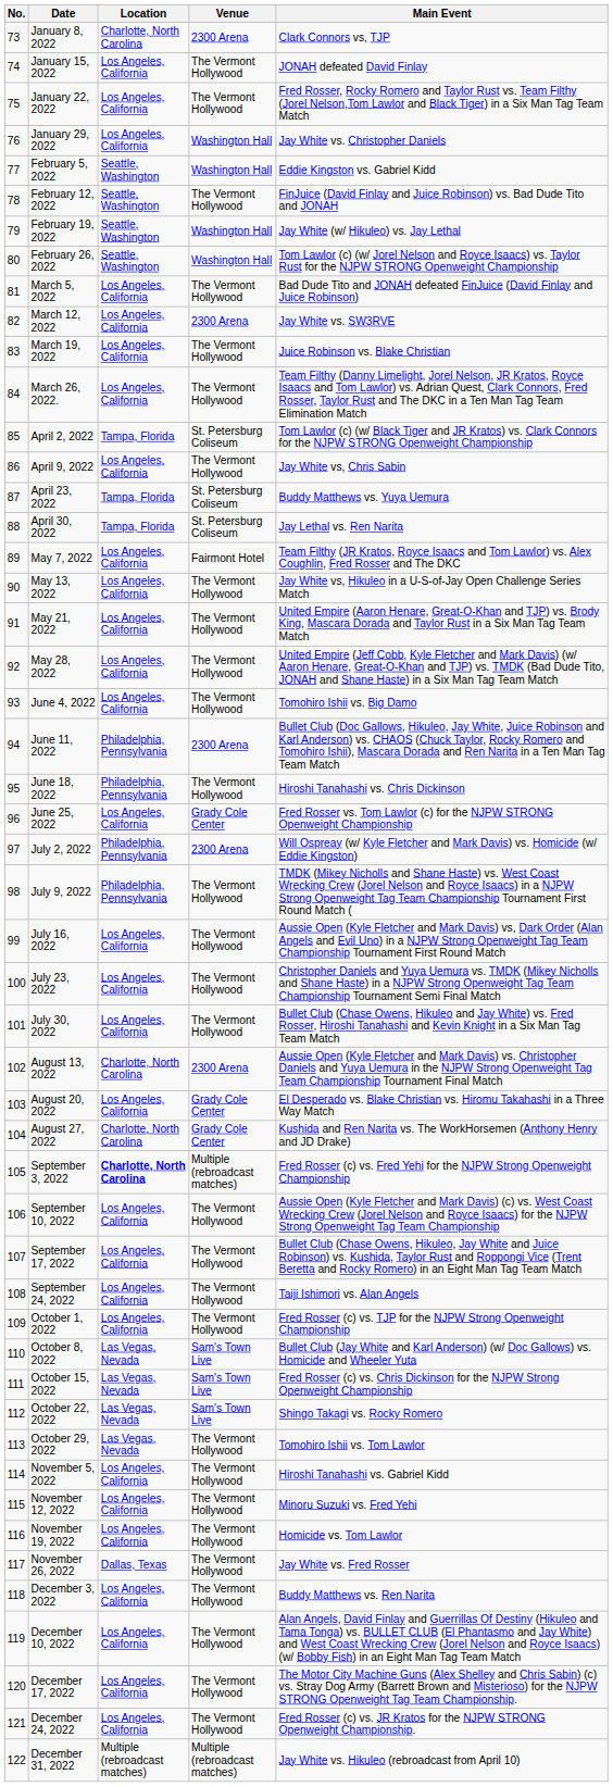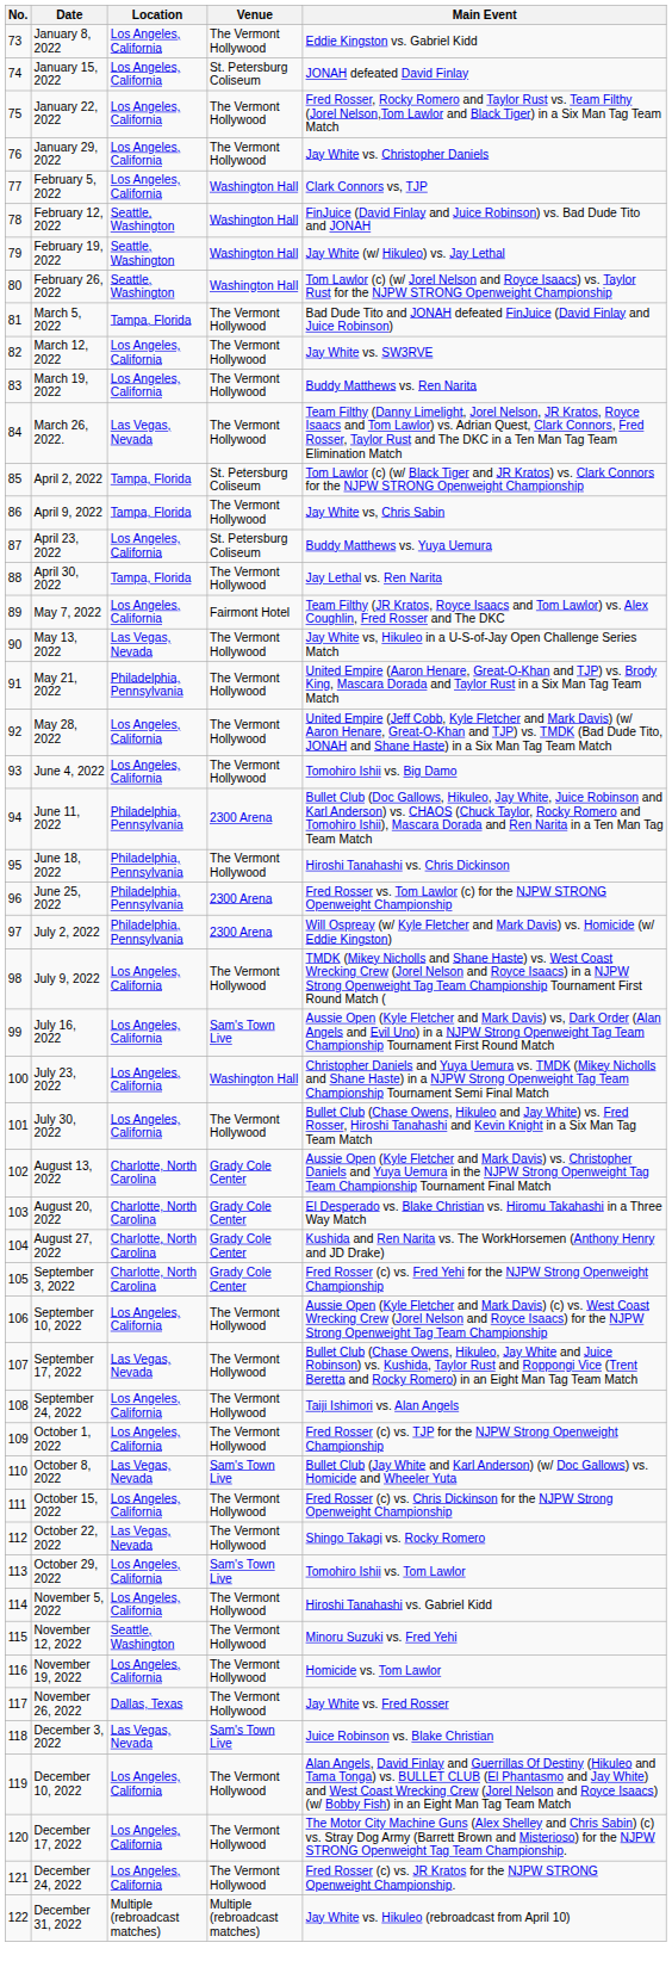 <table class="wikitable sortable">
 <tr>
 <th>No.</th>
 <th>Date</th>
 <th>Location</th>
 <th>Venue</th>
 <th>Main Event</th>
 </tr>
 <tr>
 <td>73</td>
 <td>January 8, 2022</td>
-<td><a href='#'>Charlotte, North Carolina</a></td>
-<td><a href='#'>2300 Arena</a></td>
-<td><a href='#'>Clark Connors</a> vs, <a href='#'>TJP</a></td>
+<td><a href='#'>Los Angeles, California</a></td>
+<td>The Vermont Hollywood</td>
+<td><a href='#'>Eddie Kingston</a> vs. Gabriel Kidd</td>
 </tr>
 <tr>
 <td>74</td>
 <td>January 15, 2022</td>
 <td><a href='#'>Los Angeles, California</a></td>
-<td>The Vermont Hollywood</td>
+<td>St. Petersburg Coliseum</td>
 <td><a href='#'>JONAH</a> defeated <a href='#'>David Finlay</a></td>
 </tr>
 <tr>
 <td>75</td>
 <td>January 22, 2022</td>
 <td><a href='#'>Los Angeles, California</a></td>
 <td>The Vermont Hollywood</td>
 <td><a href='#'>Fred Rosser</a>, <a href='#'>Rocky Romero</a> and <a href='#'>Taylor Rust</a> vs. <a href='#'>Team Filthy</a> (<a href='#'>Jorel Nelson</a>,<a href='#'>Tom Lawlor</a> and <a href='#'>Black Tiger</a>) in a Six Man Tag Team Match</td>
 </tr>
 <tr>
 <td>76</td>
 <td>January 29, 2022</td>
 <td><a href='#'>Los Angeles, California</a></td>
-<td><a href='#'>Washington Hall</a></td>
+<td>The Vermont Hollywood</td>
 <td><a href='#'>Jay White</a> vs. <a href='#'>Christopher Daniels</a></td>
 </tr>
 <tr>
 <td>77</td>
 <td>February 5, 2022</td>
-<td><a href='#'>Seattle, Washington</a></td>
+<td><a href='#'>Los Angeles, California</a></td>
 <td><a href='#'>Washington Hall</a></td>
-<td><a href='#'>Eddie Kingston</a> vs. Gabriel Kidd</td>
+<td><a href='#'>Clark Connors</a> vs, <a href='#'>TJP</a></td>
 </tr>
 <tr>
 <td>78</td>
 <td>February 12, 2022</td>
 <td><a href='#'>Seattle, Washington</a></td>
-<td>The Vermont Hollywood</td>
+<td><a href='#'>Washington Hall</a></td>
 <td><a href='#'>FinJuice</a> (<a href='#'>David Finlay</a> and <a href='#'>Juice Robinson</a>) vs. Bad Dude Tito and <a href='#'>JONAH</a></td>
 </tr>
 <tr>
 <td>79</td>
 <td>February 19, 2022</td>
 <td><a href='#'>Seattle, Washington</a></td>
 <td><a href='#'>Washington Hall</a></td>
 <td><a href='#'>Jay White</a> (w/ <a href='#'>Hikuleo</a>) vs. <a href='#'>Jay Lethal</a></td>
 </tr>
 <tr>
 <td>80</td>
 <td>February 26, 2022</td>
 <td><a href='#'>Seattle, Washington</a></td>
 <td><a href='#'>Washington Hall</a></td>
 <td><a href='#'>Tom Lawlor</a> (c) (w/ <a href='#'>Jorel Nelson</a> and <a href='#'>Royce Isaacs</a>) vs. <a href='#'>Taylor Rust</a> for the <a href='#'>NJPW STRONG Openweight Championship</a></td>
 </tr>
 <tr>
 <td>81</td>
 <td>March 5, 2022</td>
-<td><a href='#'>Los Angeles, California</a></td>
+<td><a href='#'>Tampa, Florida</a></td>
 <td>The Vermont Hollywood</td>
 <td>Bad Dude Tito and <a href='#'>JONAH</a> defeated <a href='#'>FinJuice</a> (<a href='#'>David Finlay</a> and <a href='#'>Juice Robinson</a>)</td>
 </tr>
 <tr>
 <td>82</td>
 <td>March 12, 2022</td>
 <td><a href='#'>Los Angeles, California</a></td>
-<td><a href='#'>2300 Arena</a></td>
+<td>The Vermont Hollywood</td>
 <td><a href='#'>Jay White</a> vs. <a href='#'>SW3RVE</a></td>
 </tr>
 <tr>
 <td>83</td>
 <td>March 19, 2022</td>
 <td><a href='#'>Los Angeles, California</a></td>
 <td>The Vermont Hollywood</td>
-<td><a href='#'>Juice Robinson</a> vs. <a href='#'>Blake Christian</a></td>
+<td><a href='#'>Buddy Matthews</a> vs. <a href='#'>Ren Narita</a></td>
 </tr>
 <tr>
 <td>84</td>
 <td>March 26, 2022.</td>
-<td><a href='#'>Los Angeles, California</a></td>
+<td><a href='#'>Las Vegas, Nevada</a></td>
 <td>The Vermont Hollywood</td>
 <td><a href='#'>Team Filthy</a> (<a href='#'>Danny Limelight</a>, <a href='#'>Jorel Nelson</a>, <a href='#'>JR Kratos</a>, <a href='#'>Royce Isaacs</a> and <a href='#'>Tom Lawlor</a>) vs. Adrian Quest, <a href='#'>Clark Connors</a>, <a href='#'>Fred Rosser</a>, <a href='#'>Taylor Rust</a> and The DKC in a Ten Man Tag Team Elimination Match</td>
 </tr>
 <tr>
 <td>85</td>
 <td>April 2, 2022</td>
 <td><a href='#'>Tampa, Florida</a></td>
 <td>St. Petersburg Coliseum</td>
 <td><a href='#'>Tom Lawlor</a> (c) (w/ <a href='#'>Black Tiger</a> and <a href='#'>JR Kratos</a>) vs. <a href='#'>Clark Connors</a> for the <a href='#'>NJPW STRONG Openweight Championship</a></td>
 </tr>
 <tr>
 <td>86</td>
 <td>April 9, 2022</td>
-<td><a href='#'>Los Angeles, California</a></td>
+<td><a href='#'>Tampa, Florida</a></td>
 <td>The Vermont Hollywood</td>
 <td><a href='#'>Jay White</a> vs, <a href='#'>Chris Sabin</a></td>
 </tr>
 <tr>
 <td>87</td>
 <td>April 23, 2022</td>
-<td><a href='#'>Tampa, Florida</a></td>
+<td><a href='#'>Los Angeles, California</a></td>
 <td>St. Petersburg Coliseum</td>
 <td><a href='#'>Buddy Matthews</a> vs. <a href='#'>Yuya Uemura</a></td>
 </tr>
 <tr>
 <td>88</td>
 <td>April 30, 2022</td>
 <td><a href='#'>Tampa, Florida</a></td>
-<td>St. Petersburg Coliseum</td>
+<td>The Vermont Hollywood</td>
 <td><a href='#'>Jay Lethal</a> vs. <a href='#'>Ren Narita</a></td>
 </tr>
 <tr>
 <td>89</td>
 <td>May 7, 2022</td>
 <td><a href='#'>Los Angeles, California</a></td>
 <td>Fairmont Hotel</td>
 <td><a href='#'>Team Filthy</a> (<a href='#'>JR Kratos</a>, <a href='#'>Royce Isaacs</a> and <a href='#'>Tom Lawlor</a>) vs. <a href='#'>Alex Coughlin</a>, <a href='#'>Fred Rosser</a> and The DKC</td>
 </tr>
 <tr>
 <td>90</td>
 <td>May 13, 2022</td>
-<td><a href='#'>Los Angeles, California</a></td>
+<td><a href='#'>Las Vegas, Nevada</a></td>
 <td>The Vermont Hollywood</td>
 <td><a href='#'>Jay White</a> vs, <a href='#'>Hikuleo</a> in a U-S-of-Jay Open Challenge Series Match</td>
 </tr>
 <tr>
 <td>91</td>
 <td>May 21, 2022</td>
-<td><a href='#'>Los Angeles, California</a></td>
+<td><a href='#'>Philadelphia, Pennsylvania</a></td>
 <td>The Vermont Hollywood</td>
 <td><a href='#'>United Empire</a> (<a href='#'>Aaron Henare</a>, <a href='#'>Great-O-Khan</a> and <a href='#'>TJP</a>) vs. <a href='#'>Brody King</a>, <a href='#'>Mascara Dorada</a> and <a href='#'>Taylor Rust</a> in a Six Man Tag Team Match</td>
 </tr>
 <tr>
 <td>92</td>
 <td>May 28, 2022</td>
 <td><a href='#'>Los Angeles, California</a></td>
 <td>The Vermont Hollywood</td>
 <td><a href='#'>United Empire</a> (<a href='#'>Jeff Cobb</a>, <a href='#'>Kyle Fletcher</a> and <a href='#'>Mark Davis</a>) (w/ <a href='#'>Aaron Henare</a>, <a href='#'>Great-O-Khan</a> and <a href='#'>TJP</a>) vs. <a href='#'>TMDK</a> (Bad Dude Tito, <a href='#'>JONAH</a> and <a href='#'>Shane Haste</a>) in a Six Man Tag Team Match</td>
 </tr>
 <tr>
 <td>93</td>
 <td>June 4, 2022</td>
 <td><a href='#'>Los Angeles, California</a></td>
 <td>The Vermont Hollywood</td>
 <td><a href='#'>Tomohiro Ishii</a> vs. <a href='#'>Big Damo</a></td>
 </tr>
 <tr>
 <td>94</td>
 <td>June 11, 2022</td>
 <td><a href='#'>Philadelphia, Pennsylvania</a></td>
 <td><a href='#'>2300 Arena</a></td>
 <td><a href='#'>Bullet Club</a> (<a href='#'>Doc Gallows</a>, <a href='#'>Hikuleo</a>, <a href='#'>Jay White</a>, <a href='#'>Juice Robinson</a> and <a href='#'>Karl Anderson</a>) vs. <a href='#'>CHAOS</a> (<a href='#'>Chuck Taylor</a>, <a href='#'>Rocky Romero</a> and <a href='#'>Tomohiro Ishii</a>), <a href='#'>Mascara Dorada</a> and <a href='#'>Ren Narita</a> in a Ten Man Tag Team Match</td>
 </tr>
 <tr>
 <td>95</td>
 <td>June 18, 2022</td>
 <td><a href='#'>Philadelphia, Pennsylvania</a></td>
 <td>The Vermont Hollywood</td>
 <td><a href='#'>Hiroshi Tanahashi</a> vs. <a href='#'>Chris Dickinson</a></td>
 </tr>
 <tr>
 <td>96</td>
 <td>June 25, 2022</td>
-<td><a href='#'>Los Angeles, California</a></td>
-<td><a href='#'>Grady Cole Center</a></td>
+<td><a href='#'>Philadelphia, Pennsylvania</a></td>
+<td><a href='#'>2300 Arena</a></td>
 <td><a href='#'>Fred Rosser</a> vs. <a href='#'>Tom Lawlor</a> (c) for the <a href='#'>NJPW STRONG Openweight Championship</a></td>
 </tr>
 <tr>
 <td>97</td>
 <td>July 2, 2022</td>
 <td><a href='#'>Philadelphia, Pennsylvania</a></td>
 <td><a href='#'>2300 Arena</a></td>
 <td><a href='#'>Will Ospreay</a> (w/ <a href='#'>Kyle Fletcher</a> and <a href='#'>Mark Davis</a>) vs. <a href='#'>Homicide</a> (w/ <a href='#'>Eddie Kingston</a>)</td>
 </tr>
 <tr>
 <td>98</td>
 <td>July 9, 2022</td>
-<td><a href='#'>Philadelphia, Pennsylvania</a></td>
+<td><a href='#'>Los Angeles, California</a></td>
 <td>The Vermont Hollywood</td>
 <td><a href='#'>TMDK</a> (<a href='#'>Mikey Nicholls</a> and <a href='#'>Shane Haste</a>) vs. <a href='#'>West Coast Wrecking Crew</a> (<a href='#'>Jorel Nelson</a> and <a href='#'>Royce Isaacs</a>) in a <a href='#'>NJPW Strong Openweight Tag Team Championship</a> Tournament First Round Match (</td>
 </tr>
 <tr>
 <td>99</td>
 <td>July 16, 2022</td>
 <td><a href='#'>Los Angeles, California</a></td>
-<td>The Vermont Hollywood</td>
+<td><a href='#'>Sam's Town Live</a></td>
 <td><a href='#'>Aussie Open</a> (<a href='#'>Kyle Fletcher</a> and <a href='#'>Mark Davis</a>) vs, <a href='#'>Dark Order</a> (<a href='#'>Alan Angels</a> and <a href='#'>Evil Uno</a>) in a <a href='#'>NJPW Strong Openweight Tag Team Championship</a> Tournament First Round Match</td>
 </tr>
 <tr>
 <td>100</td>
 <td>July 23, 2022</td>
 <td><a href='#'>Los Angeles, California</a></td>
-<td>The Vermont Hollywood</td>
+<td><a href='#'>Washington Hall</a></td>
 <td><a href='#'>Christopher Daniels</a> and <a href='#'>Yuya Uemura</a> vs. <a href='#'>TMDK</a> (<a href='#'>Mikey Nicholls</a> and <a href='#'>Shane Haste</a>) in a <a href='#'>NJPW Strong Openweight Tag Team Championship</a> Tournament Semi Final Match</td>
 </tr>
 <tr>
 <td>101</td>
 <td>July 30, 2022</td>
 <td><a href='#'>Los Angeles, California</a></td>
 <td>The Vermont Hollywood</td>
 <td><a href='#'>Bullet Club</a> (<a href='#'>Chase Owens</a>, <a href='#'>Hikuleo</a> and <a href='#'>Jay White</a>) vs. <a href='#'>Fred Rosser</a>, <a href='#'>Hiroshi Tanahashi</a> and <a href='#'>Kevin Knight</a> in a Six Man Tag Team Match</td>
 </tr>
 <tr>
 <td>102</td>
 <td>August 13, 2022</td>
 <td><a href='#'>Charlotte, North Carolina</a></td>
-<td><a href='#'>2300 Arena</a></td>
+<td><a href='#'>Grady Cole Center</a></td>
 <td><a href='#'>Aussie Open</a> (<a href='#'>Kyle Fletcher</a> and <a href='#'>Mark Davis</a>) vs. <a href='#'>Christopher Daniels</a> and <a href='#'>Yuya Uemura</a> in the <a href='#'>NJPW Strong Openweight Tag Team Championship</a> Tournament Final Match</td>
 </tr>
 <tr>
 <td>103</td>
 <td>August 20, 2022</td>
-<td><a href='#'>Los Angeles, California</a></td>
+<td><a href='#'>Charlotte, North Carolina</a></td>
 <td><a href='#'>Grady Cole Center</a></td>
 <td><a href='#'>El Desperado</a> vs. <a href='#'>Blake Christian</a> vs. <a href='#'>Hiromu Takahashi</a> in a Three Way Match</td>
 </tr>
 <tr>
 <td>104</td>
 <td>August 27, 2022</td>
 <td><a href='#'>Charlotte, North Carolina</a></td>
 <td><a href='#'>Grady Cole Center</a></td>
 <td><a href='#'>Kushida</a> and <a href='#'>Ren Narita</a> vs. The WorkHorsemen (<a href='#'>Anthony Henry</a> and JD Drake)</td>
 </tr>
 <tr>
 <td>105</td>
 <td>September 3, 2022</td>
-<td><strong><a href='#'>Charlotte, North Carolina</a></strong></td>
-<td>Multiple (rebroadcast matches)</td>
+<td><a href='#'>Charlotte, North Carolina</a></td>
+<td><a href='#'>Grady Cole Center</a></td>
 <td><a href='#'>Fred Rosser</a> (c) vs. <a href='#'>Fred Yehi</a> for the <a href='#'>NJPW Strong Openweight Championship</a></td>
 </tr>
 <tr>
 <td>106</td>
 <td>September 10, 2022</td>
 <td><a href='#'>Los Angeles, California</a></td>
 <td>The Vermont Hollywood</td>
 <td><a href='#'>Aussie Open</a> (<a href='#'>Kyle Fletcher</a> and <a href='#'>Mark Davis</a>) (c) vs. <a href='#'>West Coast Wrecking Crew</a> (<a href='#'>Jorel Nelson</a> and <a href='#'>Royce Isaacs</a>) for the <a href='#'>NJPW Strong Openweight Tag Team Championship</a></td>
 </tr>
 <tr>
 <td>107</td>
 <td>September 17, 2022</td>
-<td><a href='#'>Los Angeles, California</a></td>
+<td><a href='#'>Las Vegas, Nevada</a></td>
 <td>The Vermont Hollywood</td>
 <td><a href='#'>Bullet Club</a> (<a href='#'>Chase Owens</a>, <a href='#'>Hikuleo</a>, <a href='#'>Jay White</a> and <a href='#'>Juice Robinson</a>) vs. <a href='#'>Kushida</a>, <a href='#'>Taylor Rust</a> and <a href='#'>Roppongi Vice</a> (<a href='#'>Trent Beretta</a> and <a href='#'>Rocky Romero</a>) in an Eight Man Tag Team Match</td>
 </tr>
 <tr>
 <td>108</td>
 <td>September 24, 2022</td>
 <td><a href='#'>Los Angeles, California</a></td>
 <td>The Vermont Hollywood</td>
 <td><a href='#'>Taiji Ishimori</a> vs. <a href='#'>Alan Angels</a></td>
 </tr>
 <tr>
 <td>109</td>
 <td>October 1, 2022</td>
 <td><a href='#'>Los Angeles, California</a></td>
 <td>The Vermont Hollywood</td>
 <td><a href='#'>Fred Rosser</a> (c) vs. <a href='#'>TJP</a> for the <a href='#'>NJPW Strong Openweight Championship</a></td>
 </tr>
 <tr>
 <td>110</td>
 <td>October 8, 2022</td>
 <td><a href='#'>Las Vegas, Nevada</a></td>
 <td><a href='#'>Sam's Town Live</a></td>
 <td><a href='#'>Bullet Club</a> (<a href='#'>Jay White</a> and <a href='#'>Karl Anderson</a>) (w/ <a href='#'>Doc Gallows</a>) vs. <a href='#'>Homicide</a> and <a href='#'>Wheeler Yuta</a></td>
 </tr>
 <tr>
 <td>111</td>
 <td>October 15, 2022</td>
-<td><a href='#'>Las Vegas, Nevada</a></td>
-<td><a href='#'>Sam's Town Live</a></td>
+<td><a href='#'>Los Angeles, California</a></td>
+<td>The Vermont Hollywood</td>
 <td><a href='#'>Fred Rosser</a> (c) vs. <a href='#'>Chris Dickinson</a> for the <a href='#'>NJPW Strong Openweight Championship</a></td>
 </tr>
 <tr>
 <td>112</td>
 <td>October 22, 2022</td>
 <td><a href='#'>Las Vegas, Nevada</a></td>
-<td><a href='#'>Sam's Town Live</a></td>
+<td>The Vermont Hollywood</td>
 <td><a href='#'>Shingo Takagi</a> vs. <a href='#'>Rocky Romero</a></td>
 </tr>
 <tr>
 <td>113</td>
 <td>October 29, 2022</td>
-<td><a href='#'>Las Vegas, Nevada</a></td>
-<td>The Vermont Hollywood</td>
+<td><a href='#'>Los Angeles, California</a></td>
+<td><a href='#'>Sam's Town Live</a></td>
 <td><a href='#'>Tomohiro Ishii</a> vs. <a href='#'>Tom Lawlor</a></td>
 </tr>
 <tr>
 <td>114</td>
 <td>November 5, 2022</td>
 <td><a href='#'>Los Angeles, California</a></td>
 <td>The Vermont Hollywood</td>
 <td><a href='#'>Hiroshi Tanahashi</a> vs. Gabriel Kidd</td>
 </tr>
 <tr>
 <td>115</td>
 <td>November 12, 2022</td>
-<td><a href='#'>Los Angeles, California</a></td>
+<td><a href='#'>Seattle, Washington</a></td>
 <td>The Vermont Hollywood</td>
 <td><a href='#'>Minoru Suzuki</a> vs. <a href='#'>Fred Yehi</a></td>
 </tr>
 <tr>
 <td>116</td>
 <td>November 19, 2022</td>
 <td><a href='#'>Los Angeles, California</a></td>
 <td>The Vermont Hollywood</td>
 <td><a href='#'>Homicide</a> vs. <a href='#'>Tom Lawlor</a></td>
 </tr>
 <tr>
 <td>117</td>
 <td>November 26, 2022</td>
 <td><a href='#'>Dallas, Texas</a></td>
 <td>The Vermont Hollywood</td>
 <td><a href='#'>Jay White</a> vs. <a href='#'>Fred Rosser</a></td>
 </tr>
 <tr>
 <td>118</td>
 <td>December 3, 2022</td>
-<td><a href='#'>Los Angeles, California</a></td>
-<td>The Vermont Hollywood</td>
-<td><a href='#'>Buddy Matthews</a> vs. <a href='#'>Ren Narita</a></td>
+<td><a href='#'>Las Vegas, Nevada</a></td>
+<td><a href='#'>Sam's Town Live</a></td>
+<td><a href='#'>Juice Robinson</a> vs. <a href='#'>Blake Christian</a></td>
 </tr>
 <tr>
 <td>119</td>
 <td>December 10, 2022</td>
 <td><a href='#'>Los Angeles, California</a></td>
 <td>The Vermont Hollywood</td>
 <td><a href='#'>Alan Angels</a>, <a href='#'>David Finlay</a> and <a href='#'>Guerrillas Of Destiny</a> (<a href='#'>Hikuleo</a> and <a href='#'>Tama Tonga</a>) vs. <a href='#'>BULLET CLUB</a> (<a href='#'>El Phantasmo</a> and <a href='#'>Jay White</a>) and <a href='#'>West Coast Wrecking Crew</a> (<a href='#'>Jorel Nelson</a> and <a href='#'>Royce Isaacs</a>) (w/ <a href='#'>Bobby Fish</a>) in an Eight Man Tag Team Match</td>
 </tr>
 <tr>
 <td>120</td>
 <td>December 17, 2022</td>
 <td><a href='#'>Los Angeles, California</a></td>
 <td>The Vermont Hollywood</td>
 <td><a href='#'>The Motor City Machine Guns</a> (<a href='#'>Alex Shelley</a> and <a href='#'>Chris Sabin</a>) (c) vs. Stray Dog Army (Barrett Brown and <a href='#'>Misterioso</a>) for the <a href='#'>NJPW STRONG Openweight Tag Team Championship</a>.</td>
 </tr>
 <tr>
 <td>121</td>
 <td>December 24, 2022</td>
 <td><a href='#'>Los Angeles, California</a></td>
 <td>The Vermont Hollywood</td>
 <td><a href='#'>Fred Rosser</a> (c) vs. <a href='#'>JR Kratos</a> for the <a href='#'>NJPW STRONG Openweight Championship</a>.</td>
 </tr>
 <tr>
 <td>122</td>
 <td>December 31, 2022</td>
 <td>Multiple (rebroadcast matches)</td>
 <td>Multiple (rebroadcast matches)</td>
 <td><a href='#'>Jay White</a> vs. <a href='#'>Hikuleo</a> (rebroadcast from April 10)</td>
 </tr>
 </table>
